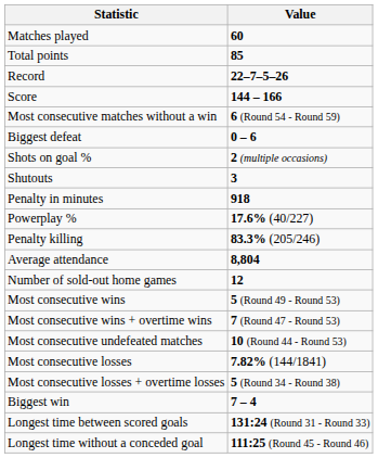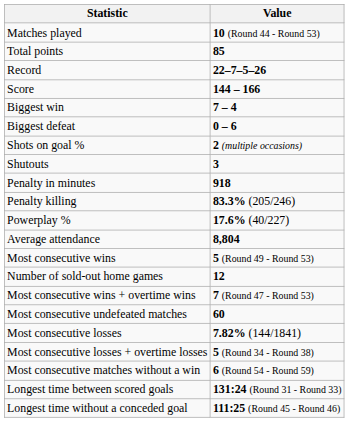 <table class="wikitable">
 <tr>
 <th>Statistic</th>
 <th>Value</th>
 </tr>
 <tr>
 <td>Matches played</td>
-<td><strong>60</strong></td>
+<td><strong>10</strong> <small>(Round 44 - Round 53)</small></td>
 </tr>
 <tr>
 <td>Total points</td>
 <td><strong>85</strong></td>
 </tr>
 <tr>
 <td>Record</td>
 <td><strong>22–7–5–26</strong></td>
 </tr>
 <tr>
 <td>Score</td>
 <td><strong>144 – 166</strong></td>
 </tr>
 <tr>
-<td>Most consecutive matches without a win</td>
-<td><strong>6</strong> <small>(Round 54 - Round 59)</small></td>
+<td>Biggest win</td>
+<td><strong>7 – 4</strong></td>
 </tr>
 <tr>
 <td>Biggest defeat</td>
 <td><strong>0 – 6</strong></td>
 </tr>
 <tr>
 <td>Shots on goal %</td>
 <td><strong>2</strong> <small><em>(multiple occasions)</em></small></td>
 </tr>
 <tr>
 <td>Shutouts</td>
 <td><strong>3</strong></td>
 </tr>
 <tr>
 <td>Penalty in minutes</td>
 <td><strong>918</strong></td>
 </tr>
 <tr>
+<td>Penalty killing</td>
+<td><strong>83.3%</strong> (205/246)</td>
+</tr>
+<tr>
 <td>Powerplay %</td>
 <td><strong>17.6%</strong> (40/227)</td>
-</tr>
-<tr>
-<td>Penalty killing</td>
-<td><strong>83.3%</strong> (205/246)</td>
 </tr>
 <tr>
 <td>Average attendance</td>
 <td><strong>8,804</strong> </td>
 </tr>
 <tr>
+<td>Most consecutive wins</td>
+<td><strong>5</strong> <small>(Round 49 - Round 53)</small></td>
+</tr>
+<tr>
 <td>Number of sold-out home games</td>
 <td><strong>12</strong></td>
-</tr>
-<tr>
-<td>Most consecutive wins</td>
-<td><strong>5</strong> <small>(Round 49 - Round 53)</small></td>
 </tr>
 <tr>
 <td>Most consecutive wins + overtime wins</td>
 <td><strong>7</strong> <small>(Round 47 - Round 53)</small></td>
 </tr>
 <tr>
 <td>Most consecutive undefeated matches</td>
-<td><strong>10</strong> <small>(Round 44 - Round 53)</small></td>
+<td><strong>60</strong></td>
 </tr>
 <tr>
 <td>Most consecutive losses </td>
 <td><strong>7.82%</strong> (144/1841)</td>
 </tr>
 <tr>
 <td>Most consecutive losses + overtime losses</td>
 <td><strong>5</strong> <small>(Round 34 - Round 38)</small></td>
 </tr>
 <tr>
-<td>Biggest win</td>
-<td><strong>7 – 4</strong></td>
+<td>Most consecutive matches without a win</td>
+<td><strong>6</strong> <small>(Round 54 - Round 59)</small></td>
 </tr>
 <tr>
 <td>Longest time between scored goals</td>
 <td><strong>131:24</strong> <small>(Round 31 - Round 33)</small></td>
 </tr>
 <tr>
 <td>Longest time without a conceded goal</td>
 <td><strong>111:25</strong> <small>(Round 45 - Round 46)</small></td>
 </tr>
 </table>
